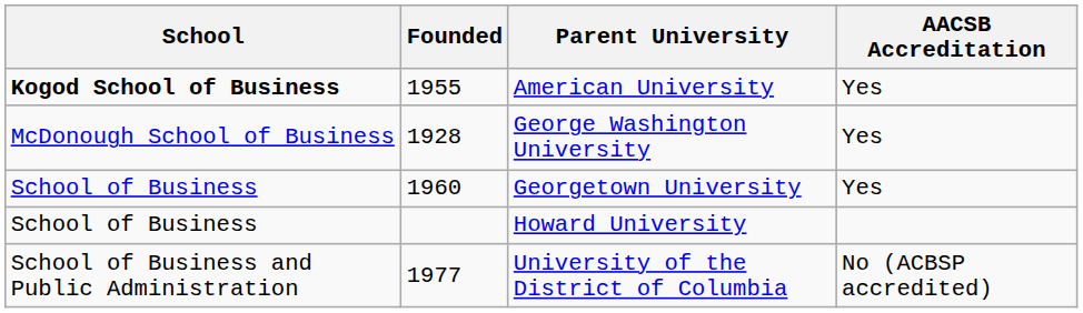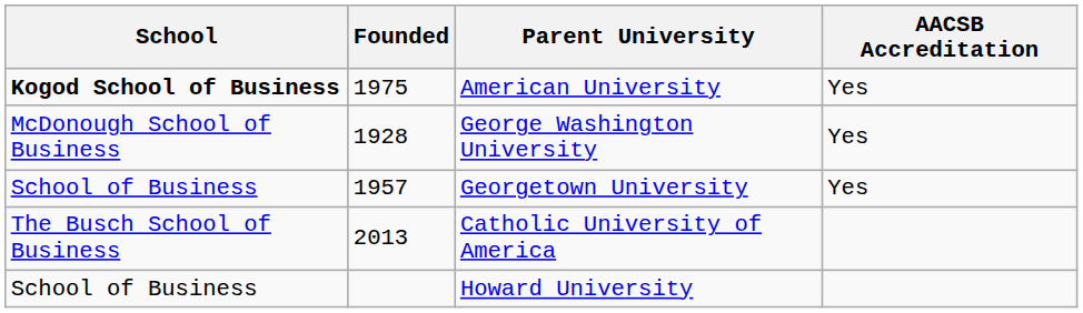 <table class="wikitable sortable">
 <tr>
 <th>School</th>
 <th>Founded</th>
 <th>Parent University</th>
 <th>AACSB Accreditation</th>
 </tr>
 <tr>
 <td><strong>Kogod School of Business</strong></td>
-<td>1955</td>
+<td>1975</td>
 <td><a href='#'>American University</a></td>
 <td>Yes</td>
 </tr>
 <tr>
 <td><a href='#'>McDonough School of Business</a></td>
 <td>1928</td>
 <td><a href='#'>George Washington University</a></td>
 <td>Yes</td>
 </tr>
 <tr>
 <td><a href='#'>School of Business</a></td>
-<td>1960</td>
+<td>1957</td>
 <td><a href='#'>Georgetown University</a></td>
 <td>Yes</td>
+</tr>
+<tr>
+<td><a href='#'>The Busch School of Business</a></td>
+<td>2013</td>
+<td><a href='#'>Catholic University of America</a></td>
+<td></td>
 </tr>
 <tr>
 <td>School of Business</td>
 <td></td>
 <td><a href='#'>Howard University</a></td>
 <td></td>
 </tr>
-<tr>
-<td>School of Business and Public Administration</td>
-<td>1977</td>
-<td><a href='#'>University of the District of Columbia</a></td>
-<td>No (ACBSP accredited)</td>
-</tr>
 </table>
